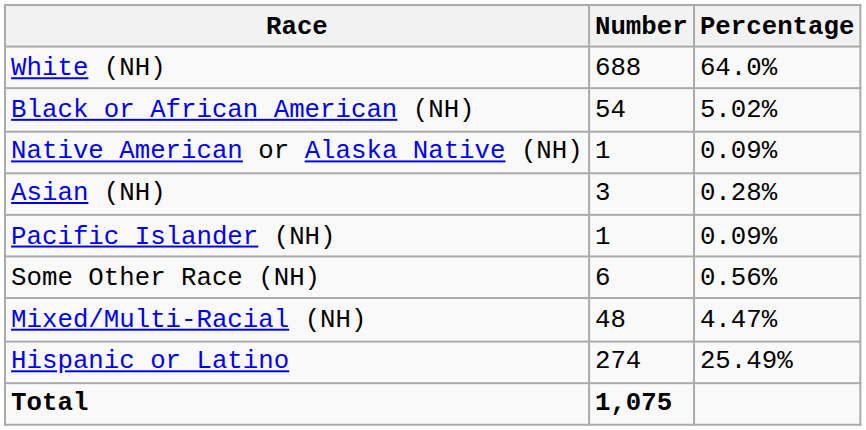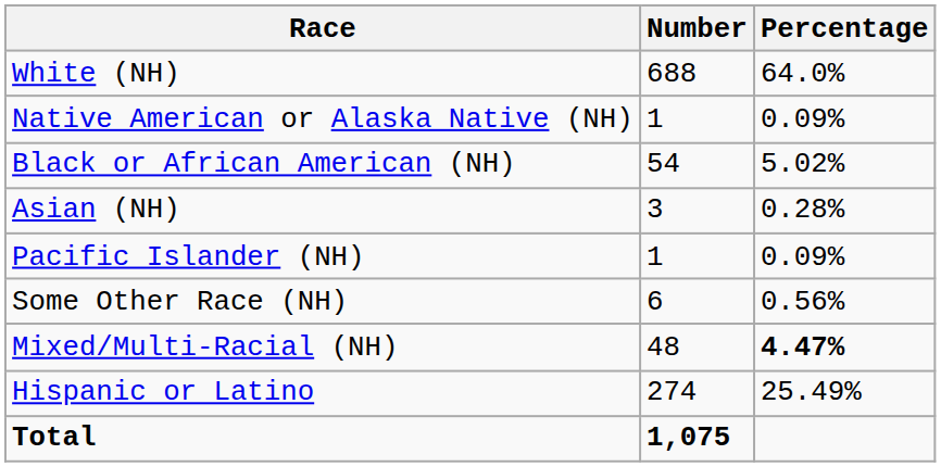 <table class="wikitable">
 <tr>
 <th>Race</th>
 <th>Number</th>
 <th>Percentage</th>
 </tr>
 <tr>
 <td><a href='#'>White</a> (NH)</td>
 <td>688</td>
 <td>64.0%</td>
 </tr>
 <tr>
+<td><a href='#'>Native American</a> or <a href='#'>Alaska Native</a> (NH)</td>
+<td>1</td>
+<td>0.09%</td>
+</tr>
+<tr>
 <td><a href='#'>Black or African American</a> (NH)</td>
 <td>54</td>
 <td>5.02%</td>
-</tr>
-<tr>
-<td><a href='#'>Native American</a> or <a href='#'>Alaska Native</a> (NH)</td>
-<td>1</td>
-<td>0.09%</td>
 </tr>
 <tr>
 <td><a href='#'>Asian</a> (NH)</td>
 <td>3</td>
 <td>0.28%</td>
 </tr>
 <tr>
 <td><a href='#'>Pacific Islander</a> (NH)</td>
 <td>1</td>
 <td>0.09%</td>
 </tr>
 <tr>
 <td>Some Other Race (NH)</td>
 <td>6</td>
 <td>0.56%</td>
 </tr>
 <tr>
 <td><a href='#'>Mixed/Multi-Racial</a> (NH)</td>
 <td>48</td>
-<td>4.47%</td>
+<td><strong>4.47%</strong></td>
 </tr>
 <tr>
 <td><a href='#'>Hispanic or Latino</a></td>
 <td>274</td>
 <td>25.49%</td>
 </tr>
 <tr>
 <td><strong>Total</strong></td>
 <td><strong>1,075</strong></td>
 <td></td>
 </tr>
 </table>
